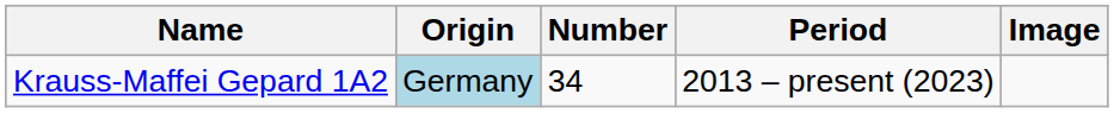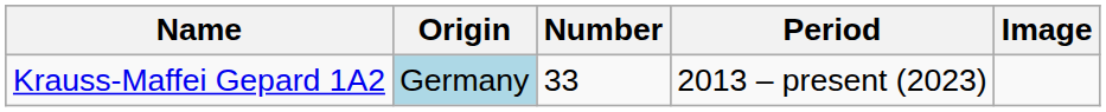 <table class="wikitable mw-collapsible mw-collapsed">
 <tr>
 <th>Name</th>
 <th>Origin</th>
 <th>Number</th>
 <th>Period</th>
 <th>Image</th>
 </tr>
 <tr>
 <td><a href='#'>Krauss-Maffei Gepard 1A2</a></td>
 <td style="background: lightblue;">Germany</td>
-<td>34</td>
+<td>33</td>
 <td>2013 – present (2023)</td>
 <td></td>
 </tr>
 </table>
